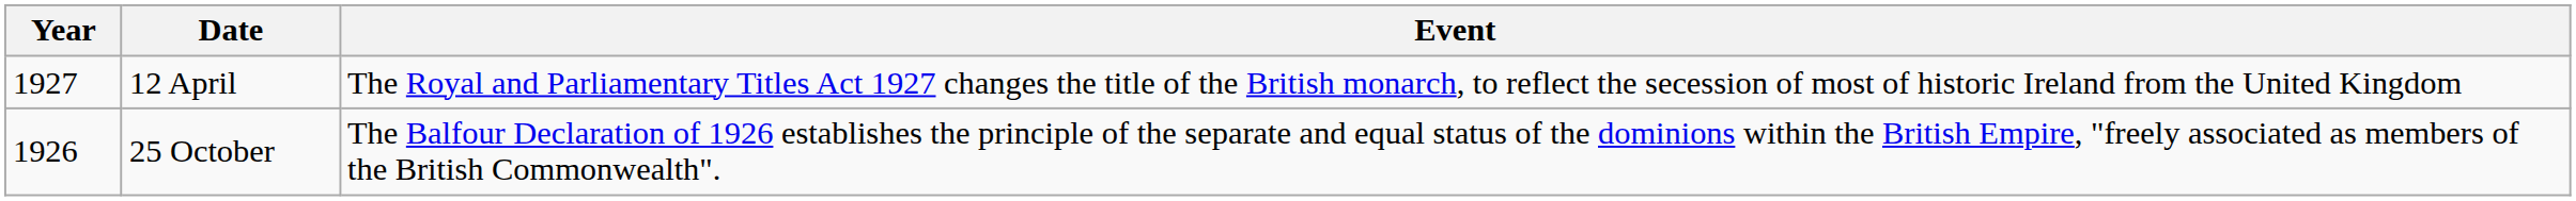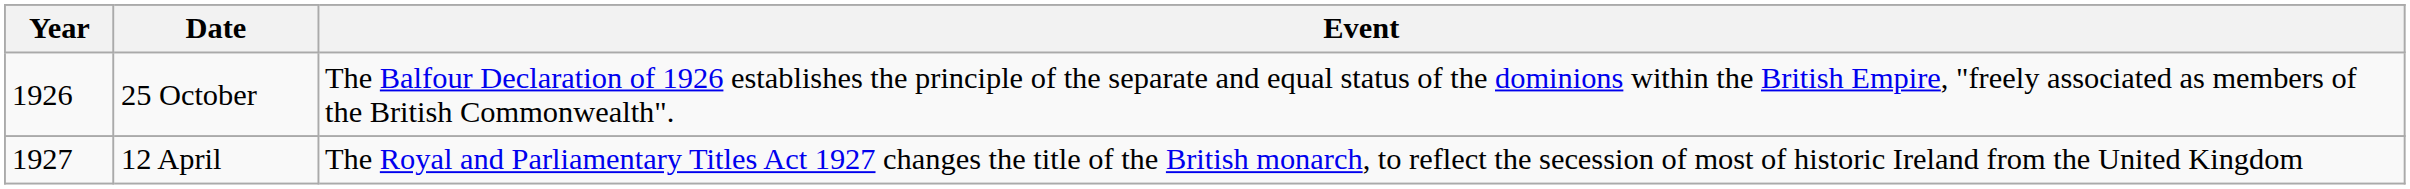 <table class="wikitable" width="100%">
 <tr>
 <th width=50px>Year</th>
 <th width=100px>Date</th>
 <th>Event</th>
 </tr>
 <tr>
+<td>1926</td>
+<td>25 October</td>
+<td>The <a href='#'>Balfour Declaration of 1926</a> establishes the principle of the separate and equal status of the <a href='#'>dominions</a> within the <a href='#'>British Empire</a>, "freely associated as members of the British Commonwealth".</td>
+</tr>
+<tr>
 <td>1927</td>
 <td>12 April</td>
 <td>The <a href='#'>Royal and Parliamentary Titles Act 1927</a> changes the title of the <a href='#'>British monarch</a>, to reflect the secession of most of historic Ireland from the United Kingdom</td>
 </tr>
-<tr>
-<td>1926</td>
-<td>25 October</td>
-<td>The <a href='#'>Balfour Declaration of 1926</a> establishes the principle of the separate and equal status of the <a href='#'>dominions</a> within the <a href='#'>British Empire</a>, "freely associated as members of the British Commonwealth".</td>
-</tr>
 </table>
